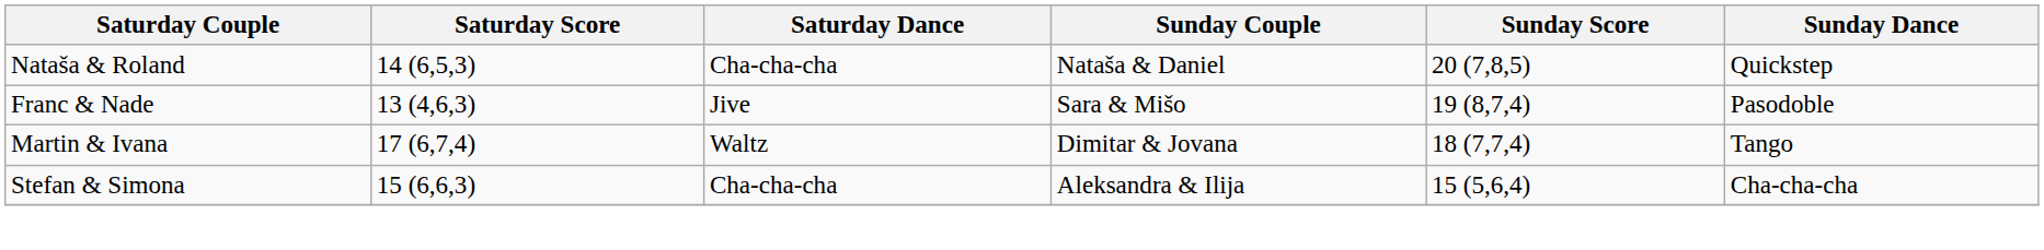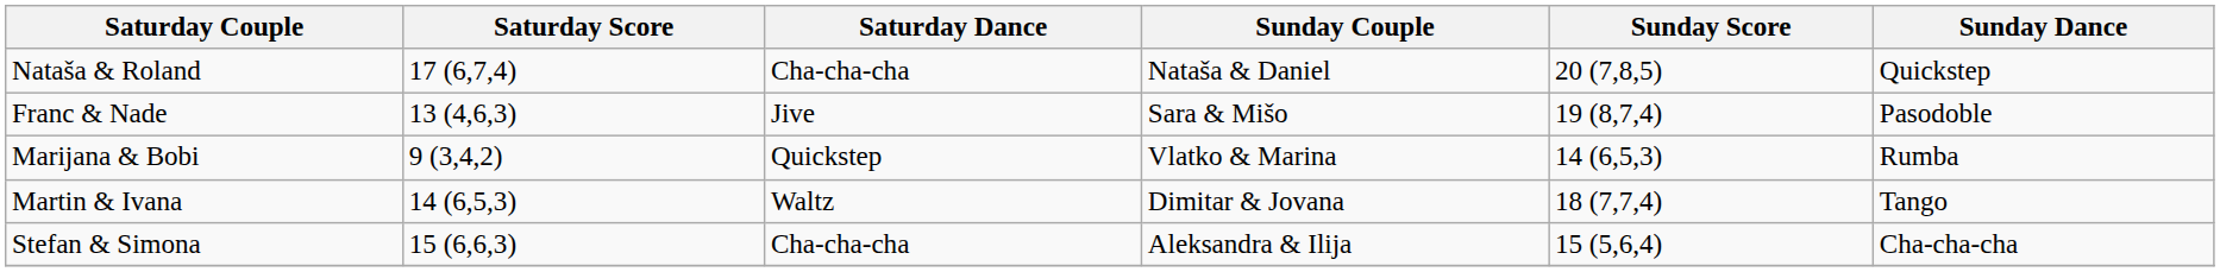 <table class="wikitable" style="width:65%;">
 <tr>
 <th>Saturday Couple</th>
 <th>Saturday Score</th>
 <th>Saturday Dance</th>
 <th>Sunday Couple</th>
 <th>Sunday Score</th>
 <th>Sunday Dance</th>
 </tr>
 <tr>
 <td>Nataša & Roland</td>
-<td>14 (6,5,3)</td>
+<td>17 (6,7,4)</td>
 <td>Cha-cha-cha</td>
 <td>Nataša & Daniel</td>
 <td>20 (7,8,5)</td>
 <td>Quickstep</td>
 </tr>
 <tr>
 <td>Franc & Nade</td>
 <td>13 (4,6,3)</td>
 <td>Jive</td>
 <td>Sara & Mišo</td>
 <td>19 (8,7,4)</td>
 <td>Pasodoble</td>
 </tr>
 <tr>
+<td>Marijana & Bobi</td>
+<td>9 (3,4,2)</td>
+<td>Quickstep</td>
+<td>Vlatko & Marina</td>
+<td>14 (6,5,3)</td>
+<td>Rumba</td>
+</tr>
+<tr>
 <td>Martin & Ivana</td>
-<td>17 (6,7,4)</td>
+<td>14 (6,5,3)</td>
 <td>Waltz</td>
 <td>Dimitar & Jovana</td>
 <td>18 (7,7,4)</td>
 <td>Tango</td>
 </tr>
 <tr>
 <td>Stefan & Simona</td>
 <td>15 (6,6,3)</td>
 <td>Cha-cha-cha</td>
 <td>Aleksandra & Ilija</td>
 <td>15 (5,6,4)</td>
 <td>Cha-cha-cha</td>
 </tr>
 <tr>
 </tr>
 </table>
